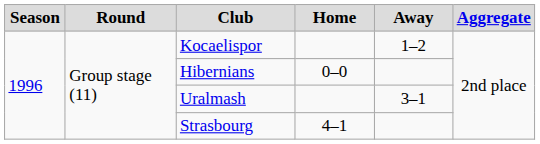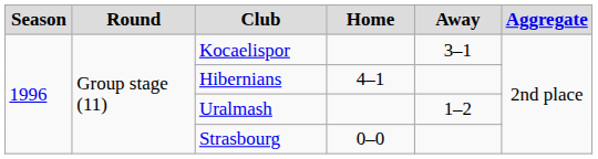 <table class="wikitable" style="text-align:center">
 <tr>
 <th width="50" style="background:#DCDCDC">Season</th>
 <th width="97" style="background:#DCDCDC">Round</th>
 <th width="105" style="background:#DCDCDC">Club</th>
 <th width="67" style="background:#DCDCDC">Home</th>
 <th width="67" style="background:#DCDCDC">Away</th>
 <th width="67" style="background:#DCDCDC"><a href='#'>Aggregate</a></th>
 </tr>
 <tr>
 <td rowspan="4" align="left"><a href='#'>1996</a></td>
 <td rowspan="4" align="left">Group stage (11)</td>
 <td align="left"> <a href='#'>Kocaelispor</a></td>
 <td></td>
-<td>1–2</td>
+<td>3–1</td>
 <td rowspan="4">2nd place</td>
 </tr>
 <tr>
 <td align="left"> <a href='#'>Hibernians</a></td>
-<td>0–0</td>
+<td>4–1</td>
 <td></td>
 </tr>
 <tr>
 <td align="left"> <a href='#'>Uralmash</a></td>
 <td></td>
-<td>3–1</td>
+<td>1–2</td>
 </tr>
 <tr>
 <td align="left"> <a href='#'>Strasbourg</a></td>
-<td>4–1</td>
+<td>0–0</td>
 <td></td>
 </tr>
 </table>
